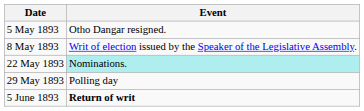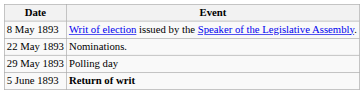 <table class="wikitable">
 <tr>
 <th>Date</th>
 <th>Event</th>
-</tr>
-<tr>
-<td>5 May 1893</td>
-<td>Otho Dangar resigned.</td>
 </tr>
 <tr>
 <td>8 May 1893</td>
 <td><a href='#'>Writ of election</a> issued by the <a href='#'>Speaker of the Legislative Assembly</a>.</td>
 </tr>
 <tr>
 <td>22 May 1893</td>
-<td style="background: paleturquoise;">Nominations.</td>
+<td>Nominations.</td>
 </tr>
 <tr>
 <td>29 May 1893</td>
 <td>Polling day</td>
 </tr>
 <tr>
 <td>5 June 1893</td>
 <td><strong>Return of writ</strong></td>
 </tr>
 </table>
